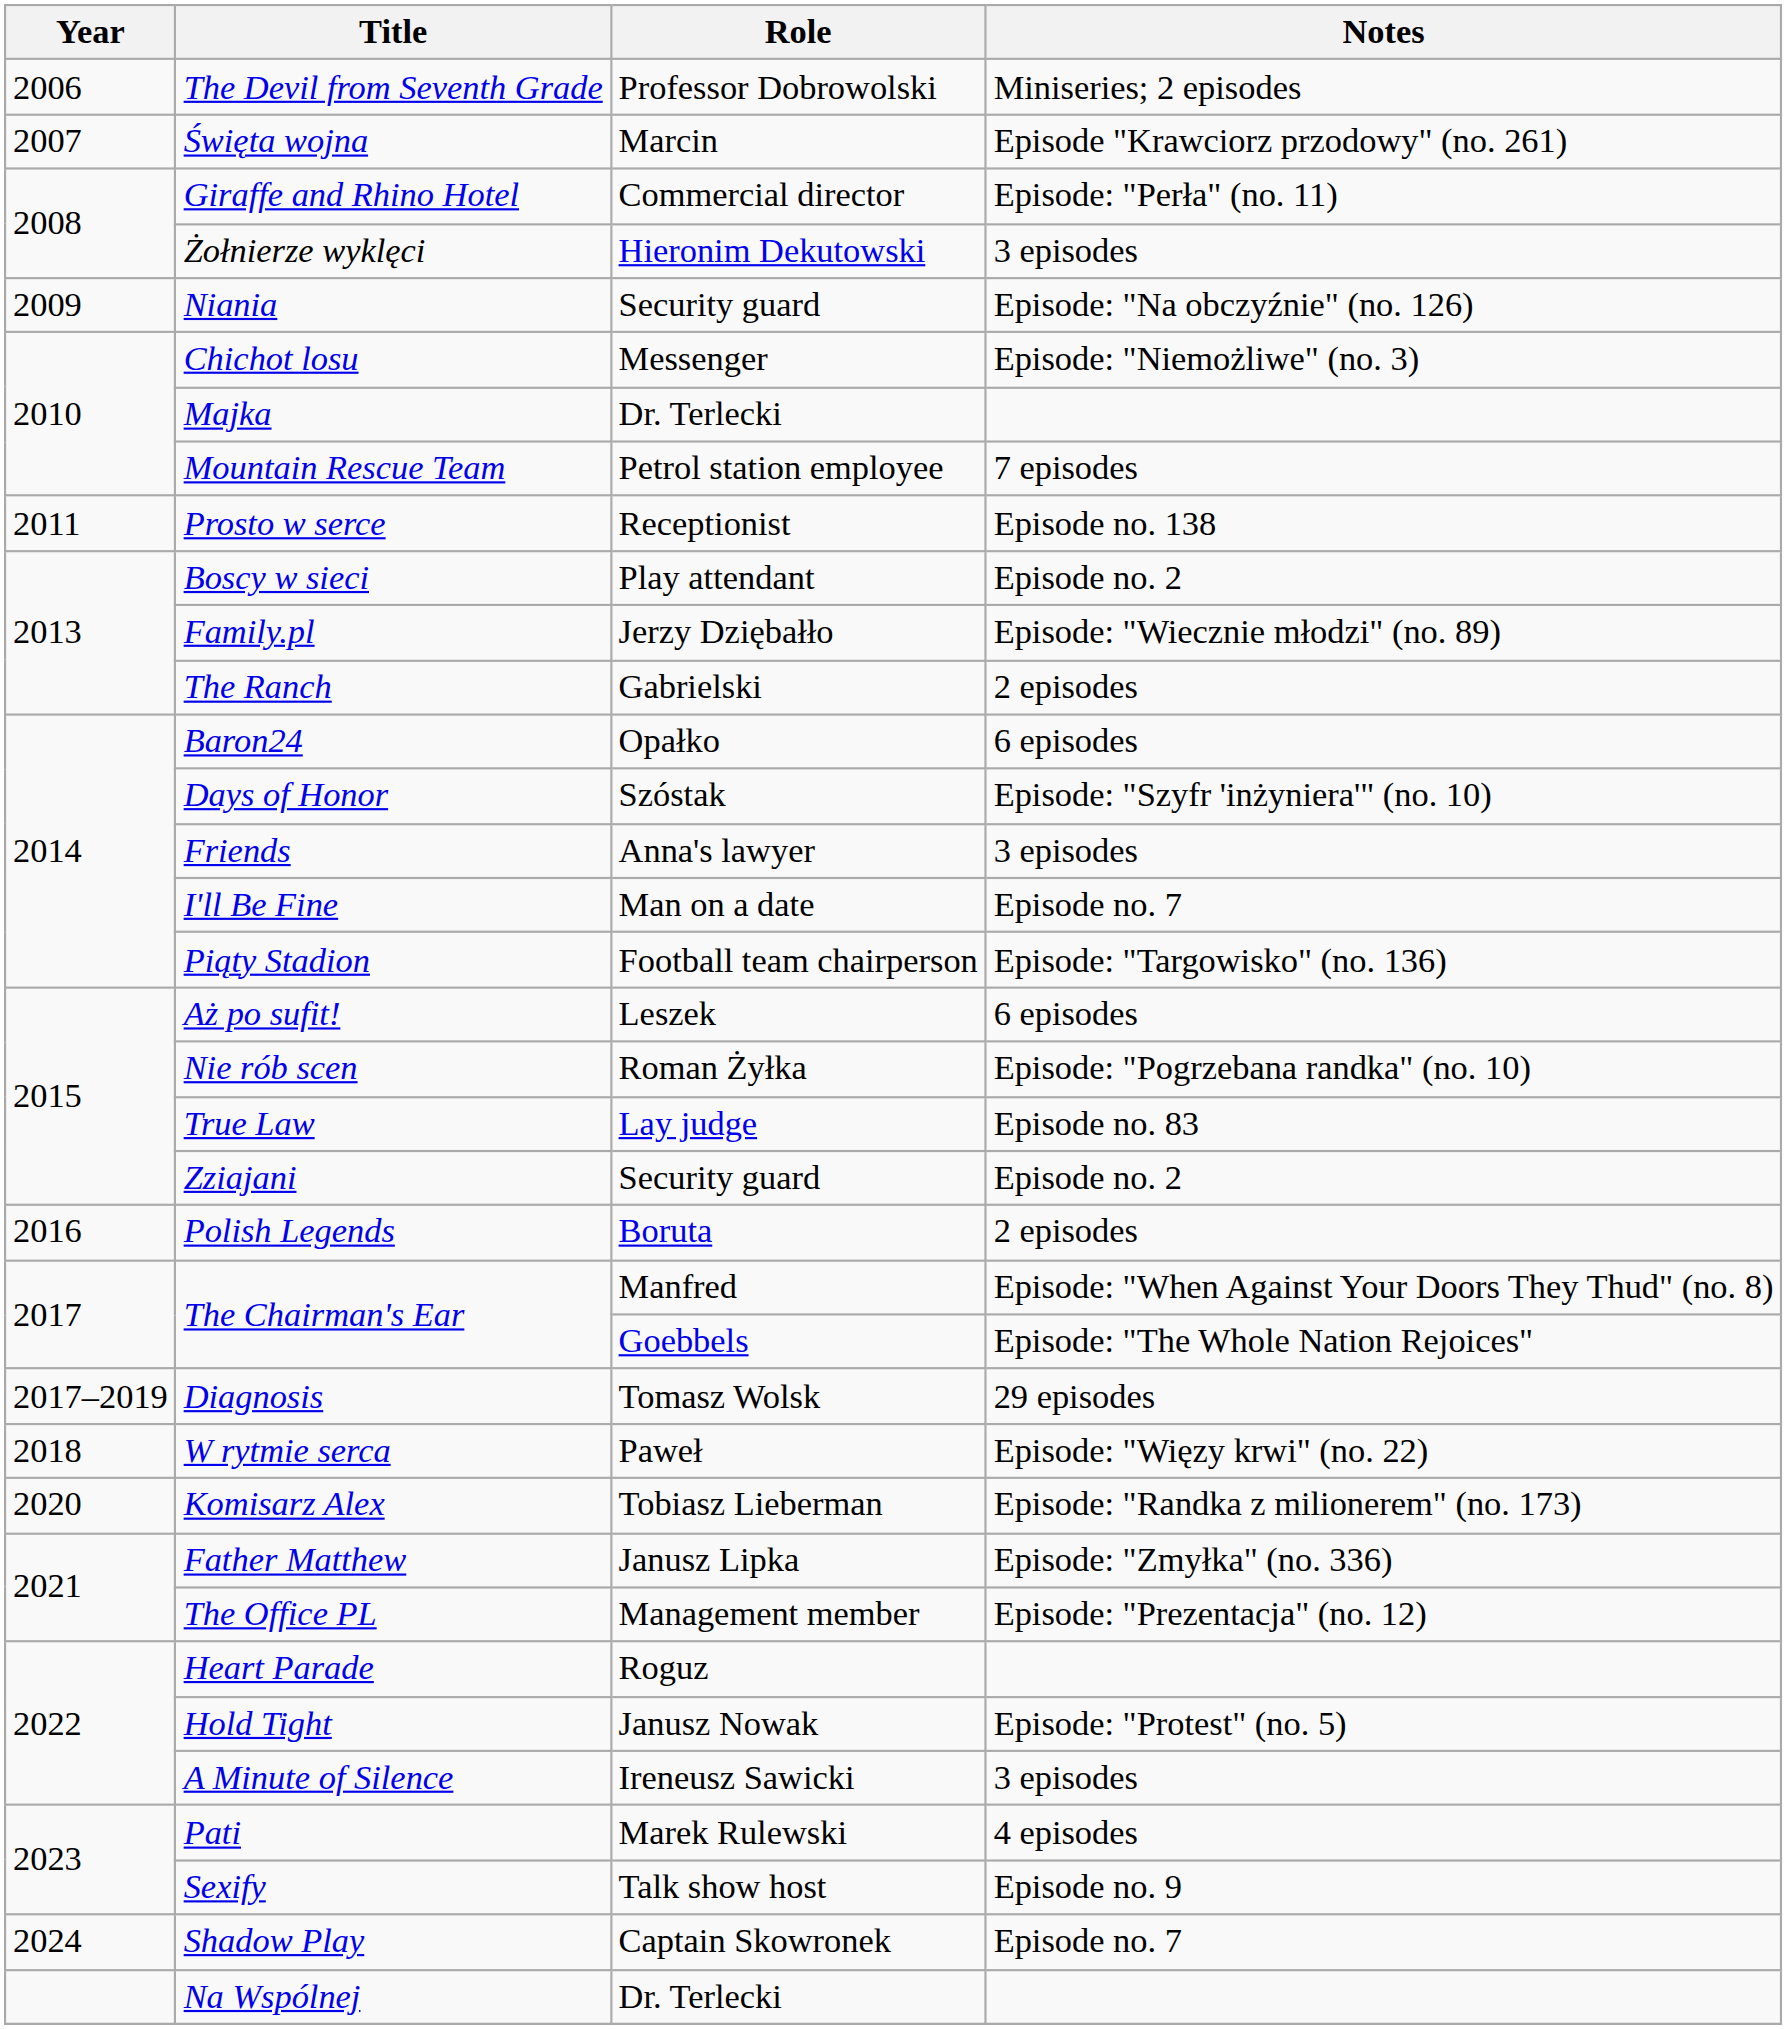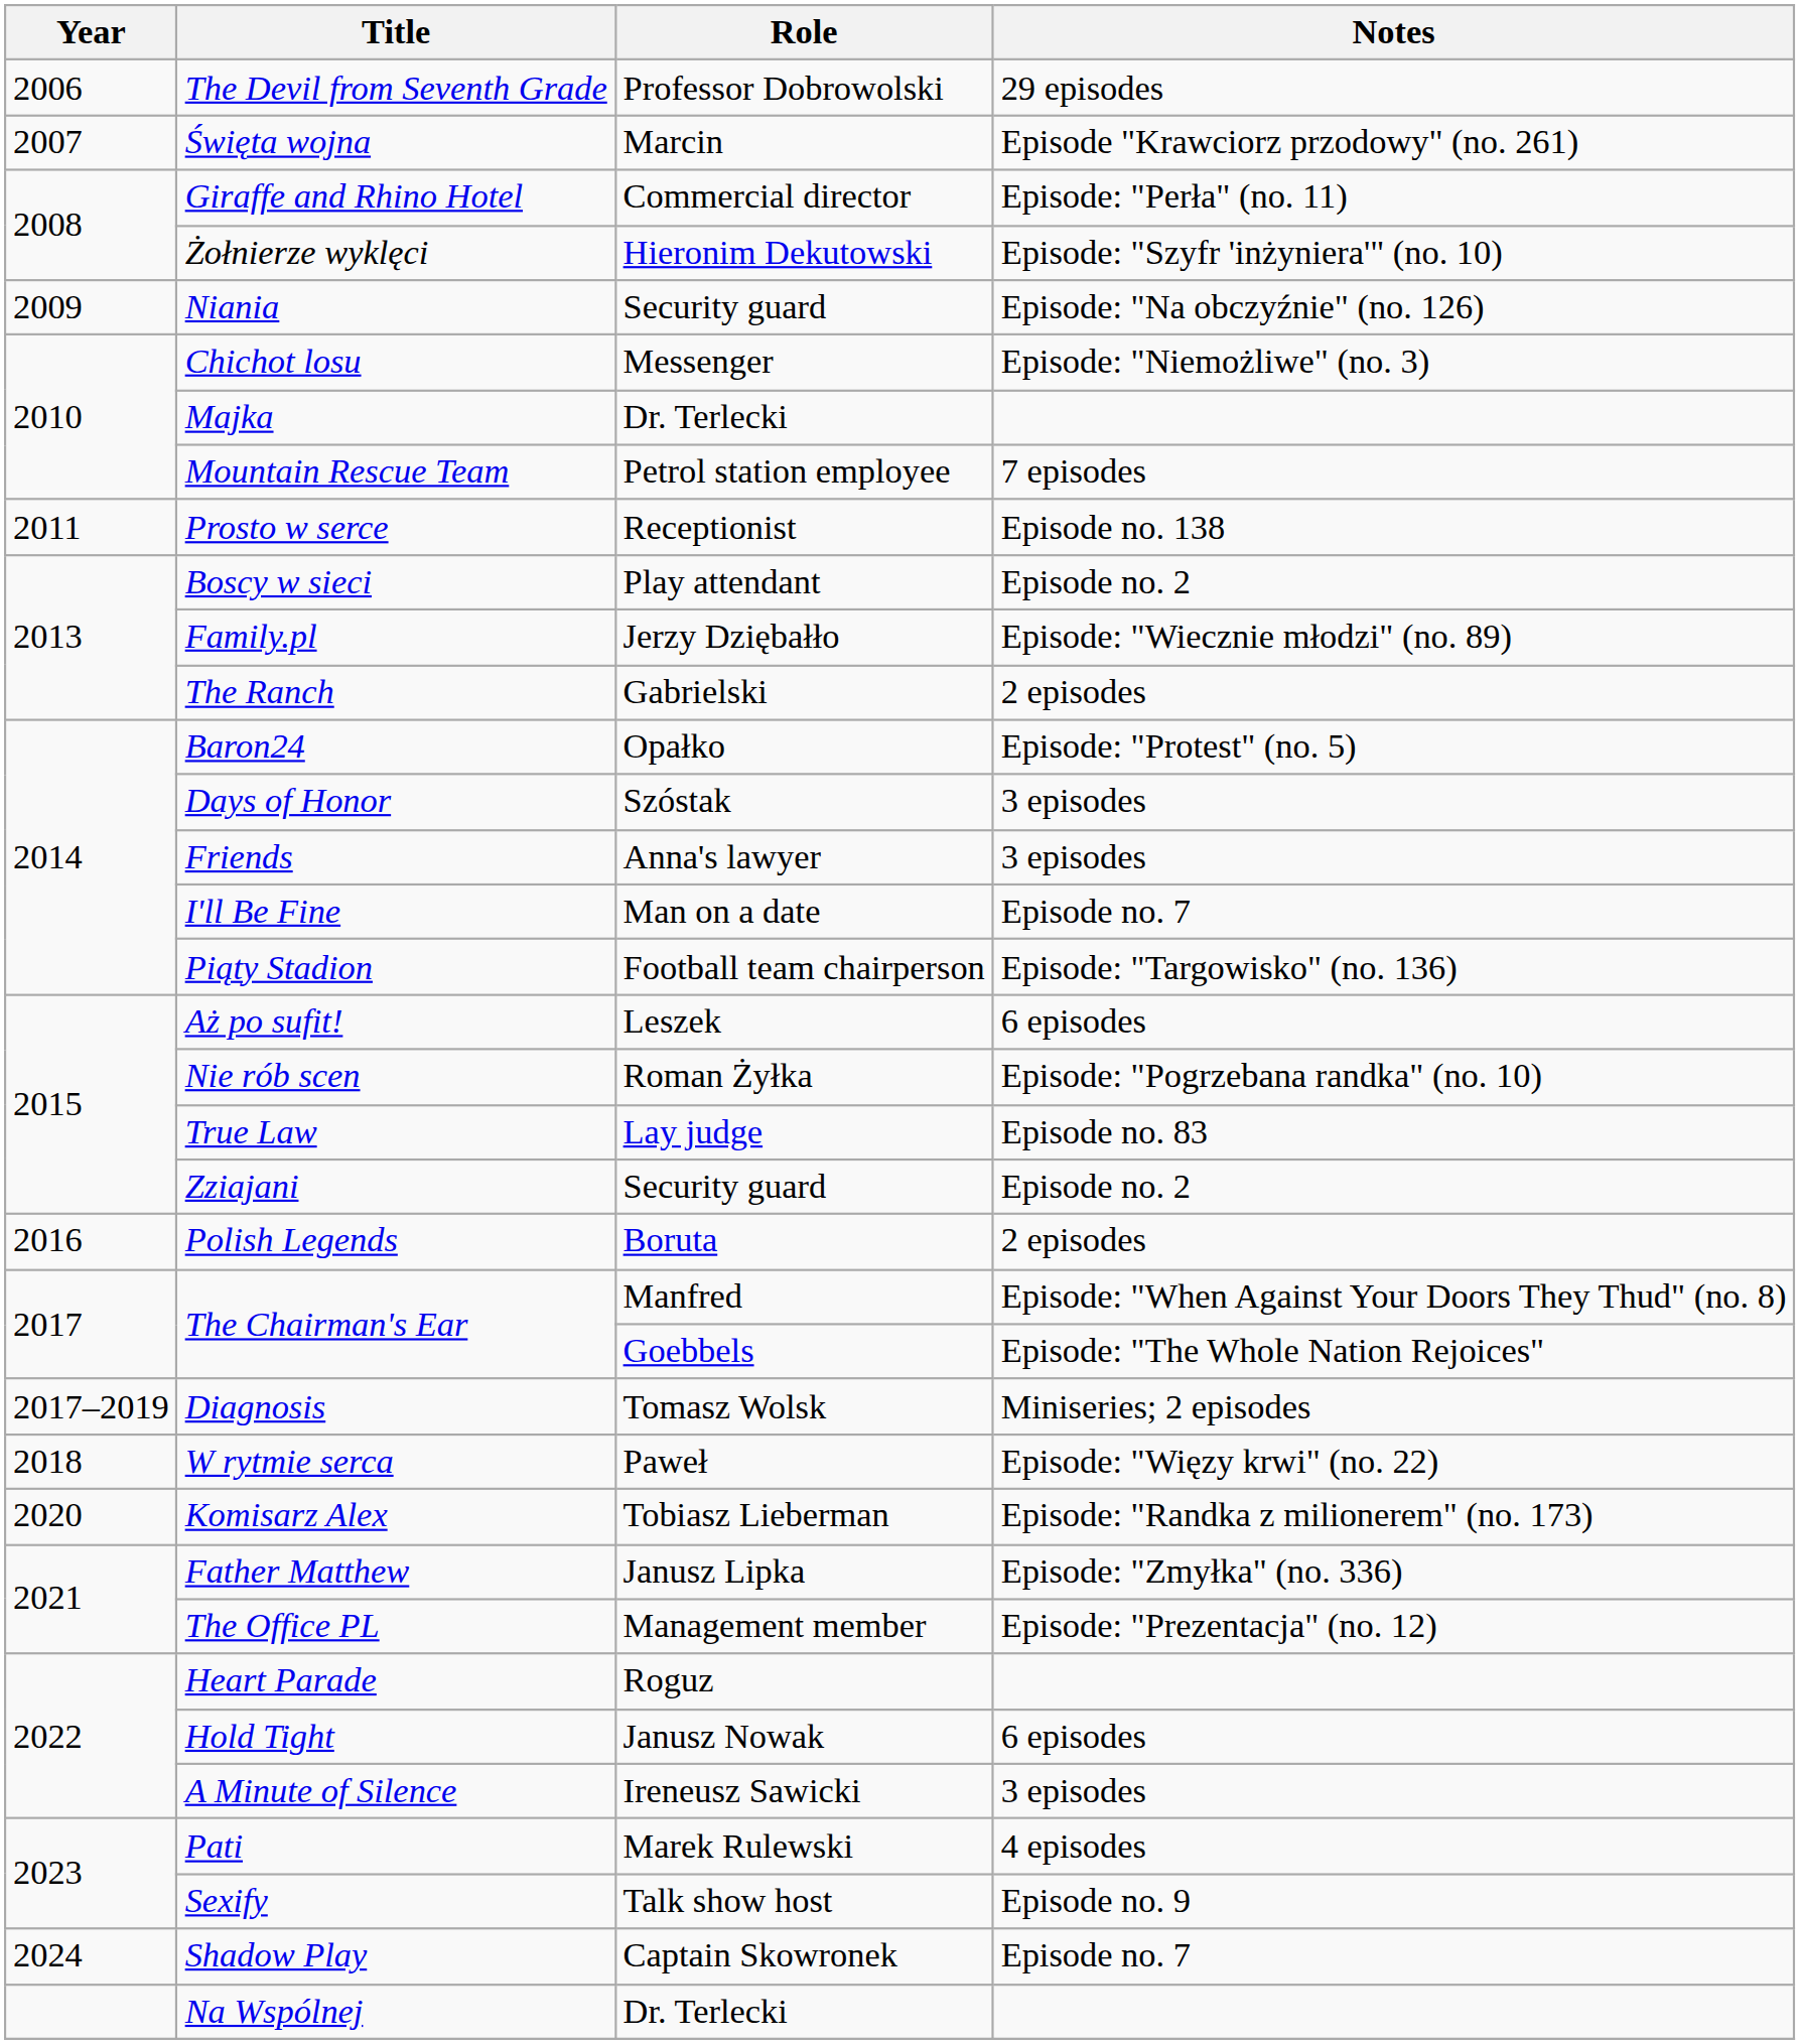 <table class="wikitable plainrowheaders sortable">
 <tr>
 <th scope="col">Year</th>
 <th scope="col">Title</th>
 <th scope="col">Role</th>
 <th scope="col" class="unsortable">Notes</th>
 </tr>
 <tr>
 <td>2006</td>
 <td><em><a href='#'>The Devil from Seventh Grade</a></em></td>
 <td>Professor Dobrowolski</td>
-<td>Miniseries; 2 episodes</td>
+<td>29 episodes</td>
 </tr>
 <tr>
 <td>2007</td>
 <td><em><a href='#'>Święta wojna</a></em></td>
 <td>Marcin</td>
 <td>Episode "Krawciorz przodowy" (no. 261)</td>
 </tr>
 <tr>
 <td rowspan=2>2008</td>
 <td><em><a href='#'>Giraffe and Rhino Hotel</a></em></td>
 <td>Commercial director</td>
 <td>Episode: "Perła" (no. 11)</td>
 </tr>
 <tr>
 <td><em>Żołnierze wyklęci</em></td>
 <td><a href='#'>Hieronim Dekutowski</a></td>
-<td>3 episodes</td>
+<td>Episode: "Szyfr 'inżyniera'" (no. 10)</td>
 </tr>
 <tr>
 <td>2009</td>
 <td><em><a href='#'>Niania</a></em></td>
 <td>Security guard</td>
 <td>Episode: "Na obczyźnie" (no. 126)</td>
 </tr>
 <tr>
 <td rowspan=3>2010</td>
 <td><em><a href='#'>Chichot losu</a></em></td>
 <td>Messenger</td>
 <td>Episode: "Niemożliwe" (no. 3)</td>
 </tr>
 <tr>
 <td><em><a href='#'>Majka</a></em></td>
 <td>Dr. Terlecki</td>
 <td></td>
 </tr>
 <tr>
 <td><em><a href='#'>Mountain Rescue Team</a></em></td>
 <td>Petrol station employee</td>
 <td>7 episodes</td>
 </tr>
 <tr>
 <td>2011</td>
 <td><em><a href='#'>Prosto w serce</a></em></td>
 <td>Receptionist</td>
 <td>Episode no. 138</td>
 </tr>
 <tr>
 <td rowspan=3>2013</td>
 <td><em><a href='#'>Boscy w sieci</a></em></td>
 <td>Play attendant</td>
 <td>Episode no. 2</td>
 </tr>
 <tr>
 <td><em><a href='#'>Family.pl</a></em></td>
 <td>Jerzy Dziębałło</td>
 <td>Episode: "Wiecznie młodzi" (no. 89)</td>
 </tr>
 <tr>
 <td><em><a href='#'>The Ranch</a></em></td>
 <td>Gabrielski</td>
 <td>2 episodes</td>
 </tr>
 <tr>
 <td rowspan=5>2014</td>
 <td><em><a href='#'>Baron24</a></em></td>
 <td>Opałko</td>
-<td>6 episodes</td>
+<td>Episode: "Protest" (no. 5)</td>
 </tr>
 <tr>
 <td><em><a href='#'>Days of Honor</a></em></td>
 <td>Szóstak</td>
-<td>Episode: "Szyfr 'inżyniera'" (no. 10)</td>
+<td>3 episodes</td>
 </tr>
 <tr>
 <td><em><a href='#'>Friends</a></em></td>
 <td>Anna's lawyer</td>
 <td>3 episodes</td>
 </tr>
 <tr>
 <td><em><a href='#'>I'll Be Fine</a></em></td>
 <td>Man on a date</td>
 <td>Episode no. 7</td>
 </tr>
 <tr>
 <td><em><a href='#'>Piąty Stadion</a></em></td>
 <td>Football team chairperson</td>
 <td>Episode: "Targowisko" (no. 136)</td>
 </tr>
 <tr>
 <td rowspan=4>2015</td>
 <td><em><a href='#'>Aż po sufit!</a></em></td>
 <td>Leszek</td>
 <td>6 episodes</td>
 </tr>
 <tr>
 <td><em><a href='#'>Nie rób scen</a></em></td>
 <td>Roman Żyłka</td>
 <td>Episode: "Pogrzebana randka" (no. 10)</td>
 </tr>
 <tr>
 <td><em><a href='#'>True Law</a></em></td>
 <td><a href='#'>Lay judge</a></td>
 <td>Episode no. 83</td>
 </tr>
 <tr>
 <td><em><a href='#'>Zziajani</a></em></td>
 <td>Security guard</td>
 <td>Episode no. 2</td>
 </tr>
 <tr>
 <td>2016</td>
 <td><em><a href='#'>Polish Legends</a></em></td>
 <td><a href='#'>Boruta</a></td>
 <td>2 episodes</td>
 </tr>
 <tr>
 <td rowspan=2>2017</td>
 <td rowspan=2><em><a href='#'>The Chairman's Ear</a></em></td>
 <td>Manfred</td>
 <td>Episode: "When Against Your Doors They Thud" (no. 8)</td>
 </tr>
 <tr>
 <td><a href='#'>Goebbels</a></td>
 <td>Episode: "The Whole Nation Rejoices"</td>
 </tr>
 <tr>
 <td>2017–2019</td>
 <td><em><a href='#'>Diagnosis</a></em></td>
 <td>Tomasz Wolsk</td>
-<td>29 episodes</td>
+<td>Miniseries; 2 episodes</td>
 </tr>
 <tr>
 <td>2018</td>
 <td><em><a href='#'>W rytmie serca</a></em></td>
 <td>Paweł</td>
 <td>Episode: "Więzy krwi" (no. 22)</td>
 </tr>
 <tr>
 <td>2020</td>
 <td><em><a href='#'>Komisarz Alex</a></em></td>
 <td>Tobiasz Lieberman</td>
 <td>Episode: "Randka z milionerem" (no. 173)</td>
 </tr>
 <tr>
 <td rowspan=2>2021</td>
 <td><em><a href='#'>Father Matthew</a></em></td>
 <td>Janusz Lipka</td>
 <td>Episode: "Zmyłka" (no. 336)</td>
 </tr>
 <tr>
 <td><em><a href='#'>The Office PL</a></em></td>
 <td>Management member</td>
 <td>Episode: "Prezentacja" (no. 12)</td>
 </tr>
 <tr>
 <td rowspan=3>2022</td>
 <td><em><a href='#'>Heart Parade</a></em></td>
 <td>Roguz</td>
 <td></td>
 </tr>
 <tr>
 <td><em><a href='#'>Hold Tight</a></em></td>
 <td>Janusz Nowak</td>
-<td>Episode: "Protest" (no. 5)</td>
+<td>6 episodes</td>
 </tr>
 <tr>
 <td><em><a href='#'>A Minute of Silence</a></em></td>
 <td>Ireneusz Sawicki</td>
 <td>3 episodes</td>
 </tr>
 <tr>
 <td rowspan=2>2023</td>
 <td><em><a href='#'>Pati</a></em></td>
 <td>Marek Rulewski</td>
 <td>4 episodes</td>
 </tr>
 <tr>
 <td><em><a href='#'>Sexify</a></em></td>
 <td>Talk show host</td>
 <td>Episode no. 9</td>
 </tr>
 <tr>
 <td>2024</td>
 <td><em><a href='#'>Shadow Play</a></em></td>
 <td>Captain Skowronek</td>
 <td>Episode no. 7</td>
 </tr>
 <tr>
 <td> </td>
 <td><em><a href='#'>Na Wspólnej</a></em></td>
 <td>Dr. Terlecki</td>
 <td></td>
 </tr>
 <tr>
 </tr>
 </table>
